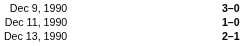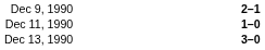 <table width=100% cellspacing=1 style=font-size:90%>
 <tr>
 <th width=120></th>
 <th width=180></th>
 <th width=70></th>
 <th width=180></th>
 <th></th>
 </tr>
 <tr>
 <td align=right>Dec 9, 1990</td>
 <td align=right><strong></strong></td>
-<td align=center><strong>3–0</strong></td>
+<td align=center><strong>2–1</strong></td>
 <td><strong></strong></td>
 </tr>
 <tr>
 <td align=right>Dec 11, 1990</td>
 <td align=right><strong></strong></td>
 <td align=center><strong>1–0</strong></td>
 <td><strong></strong></td>
 </tr>
 <tr>
 <td align=right>Dec 13, 1990</td>
 <td align=right><strong></strong></td>
-<td align=center><strong>2–1</strong></td>
+<td align=center><strong>3–0</strong></td>
 <td><strong></strong></td>
 </tr>
 </table>
